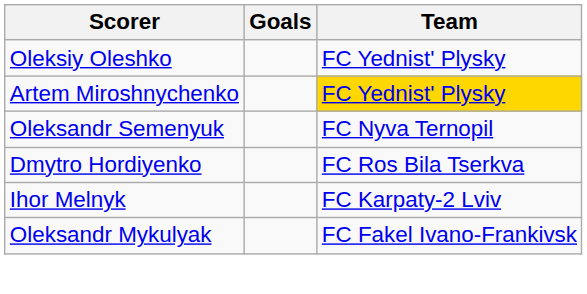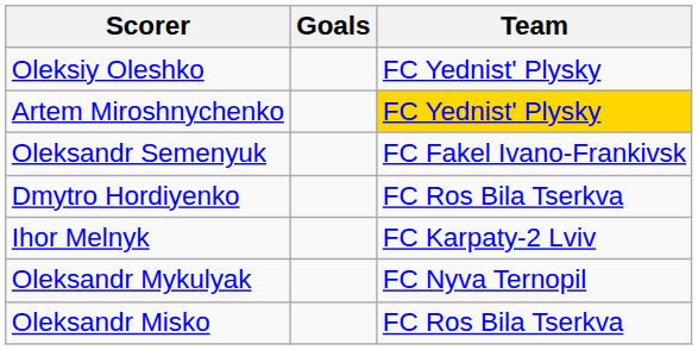 <table class="wikitable">
 <tr>
 <th>Scorer</th>
 <th>Goals</th>
 <th>Team</th>
 </tr>
 <tr>
 <td> <a href='#'>Oleksiy Oleshko</a></td>
 <td></td>
 <td><a href='#'>FC Yednist' Plysky</a></td>
 </tr>
 <tr>
 <td> <a href='#'>Artem Miroshnychenko</a></td>
 <td></td>
 <td style="background: gold;"><a href='#'>FC Yednist' Plysky</a></td>
 </tr>
 <tr>
 <td> <a href='#'>Oleksandr Semenyuk</a></td>
 <td></td>
-<td><a href='#'>FC Nyva Ternopil</a></td>
+<td><a href='#'>FC Fakel Ivano-Frankivsk</a></td>
 </tr>
 <tr>
 <td> <a href='#'>Dmytro Hordiyenko</a></td>
 <td></td>
 <td><a href='#'>FC Ros Bila Tserkva</a></td>
 </tr>
 <tr>
 <td> <a href='#'>Ihor Melnyk</a></td>
 <td></td>
 <td><a href='#'>FC Karpaty-2 Lviv</a></td>
 </tr>
 <tr>
 <td> <a href='#'>Oleksandr Mykulyak</a></td>
 <td></td>
-<td><a href='#'>FC Fakel Ivano-Frankivsk</a></td>
+<td><a href='#'>FC Nyva Ternopil</a></td>
+</tr>
+<tr>
+<td> <a href='#'>Oleksandr Misko</a></td>
+<td></td>
+<td><a href='#'>FC Ros Bila Tserkva</a></td>
 </tr>
 </table>
